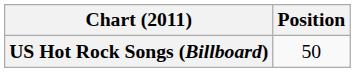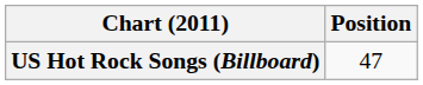 <table class="wikitable plainrowheaders sortable" style="text-align:center;">
 <tr>
 <th>Chart (2011)</th>
 <th>Position</th>
 </tr>
 <tr>
 <th scope="row">US Hot Rock Songs (<em>Billboard</em>)</th>
-<td>50</td>
+<td>47</td>
 </tr>
 </table>
